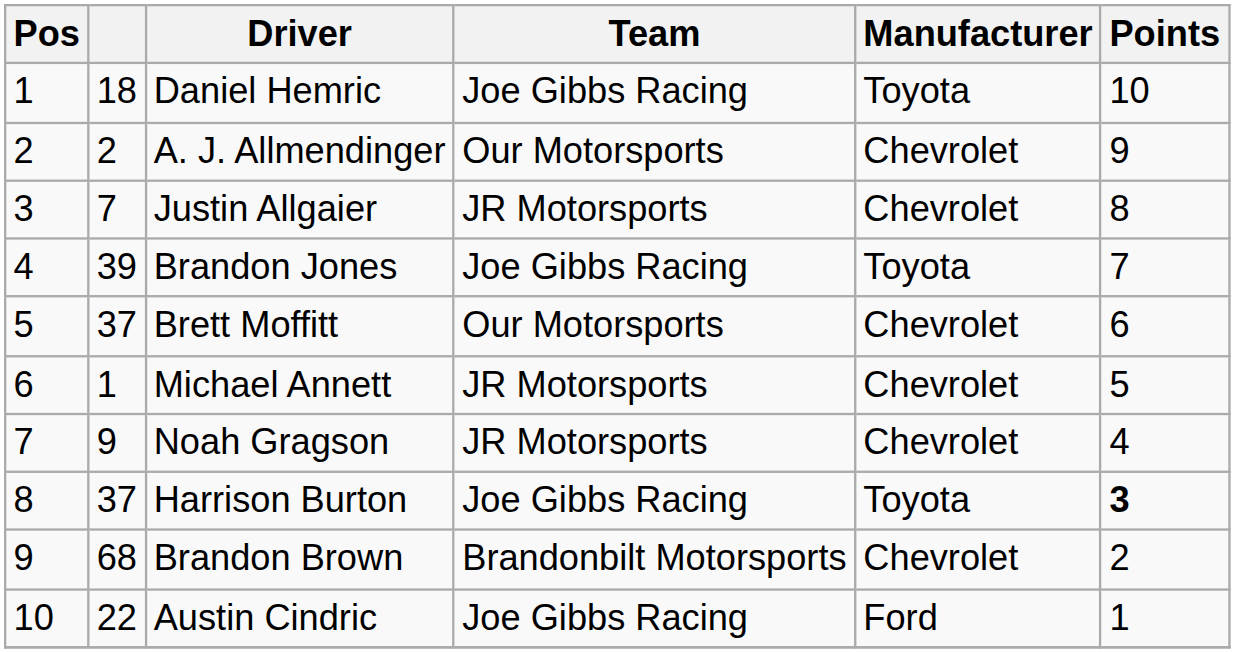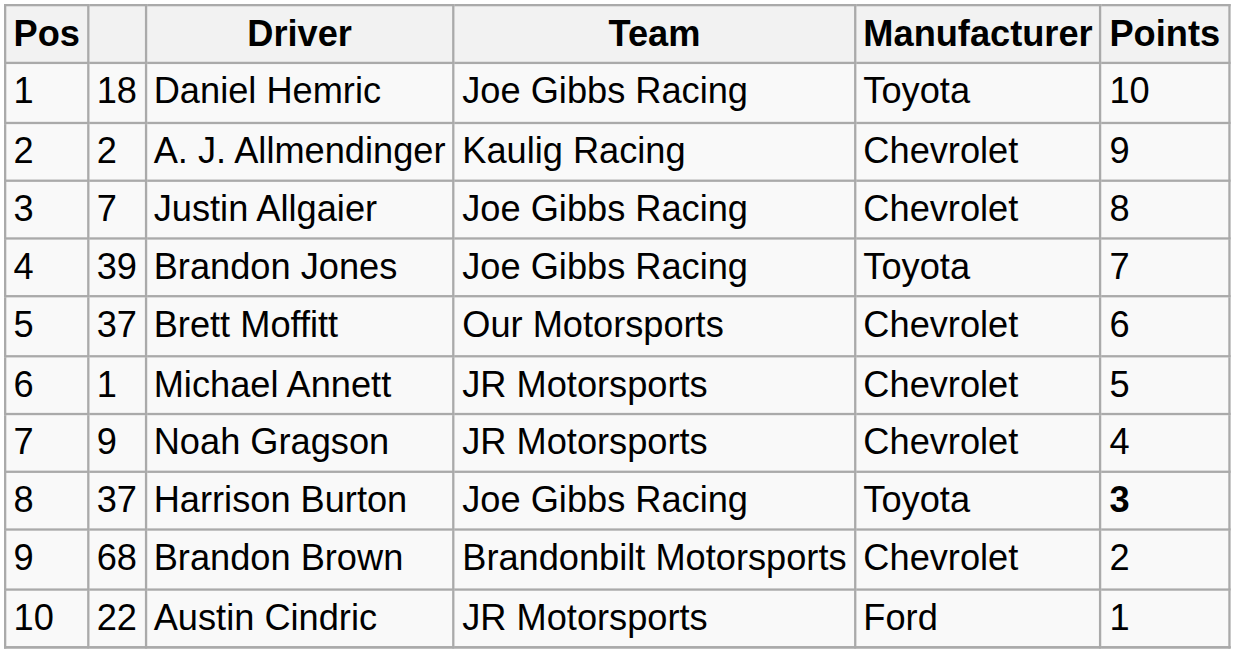 <table class="wikitable" style="font-size:98%">
 <tr>
 <th>Pos</th>
 <th></th>
 <th>Driver</th>
 <th>Team</th>
 <th>Manufacturer</th>
 <th>Points</th>
 </tr>
 <tr>
 <td>1</td>
 <td>18</td>
 <td>Daniel Hemric</td>
 <td>Joe Gibbs Racing</td>
 <td>Toyota</td>
 <td>10</td>
 </tr>
 <tr>
 <td>2</td>
 <td>2</td>
 <td>A. J. Allmendinger</td>
-<td>Our Motorsports</td>
+<td>Kaulig Racing</td>
 <td>Chevrolet</td>
 <td>9</td>
 </tr>
 <tr>
 <td>3</td>
 <td>7</td>
 <td>Justin Allgaier</td>
-<td>JR Motorsports</td>
+<td>Joe Gibbs Racing</td>
 <td>Chevrolet</td>
 <td>8</td>
 </tr>
 <tr>
 <td>4</td>
 <td>39</td>
 <td>Brandon Jones</td>
 <td>Joe Gibbs Racing</td>
 <td>Toyota</td>
 <td>7</td>
 </tr>
 <tr>
 <td>5</td>
 <td>37</td>
 <td>Brett Moffitt</td>
 <td>Our Motorsports</td>
 <td>Chevrolet</td>
 <td>6</td>
 </tr>
 <tr>
 <td>6</td>
 <td>1</td>
 <td>Michael Annett</td>
 <td>JR Motorsports</td>
 <td>Chevrolet</td>
 <td>5</td>
 </tr>
 <tr>
 <td>7</td>
 <td>9</td>
 <td>Noah Gragson</td>
 <td>JR Motorsports</td>
 <td>Chevrolet</td>
 <td>4</td>
 </tr>
 <tr>
 <td>8</td>
 <td>37</td>
 <td>Harrison Burton</td>
 <td>Joe Gibbs Racing</td>
 <td>Toyota</td>
 <td><strong>3</strong></td>
 </tr>
 <tr>
 <td>9</td>
 <td>68</td>
 <td>Brandon Brown</td>
 <td>Brandonbilt Motorsports</td>
 <td>Chevrolet</td>
 <td>2</td>
 </tr>
 <tr>
 <td>10</td>
 <td>22</td>
 <td>Austin Cindric</td>
-<td>Joe Gibbs Racing</td>
+<td>JR Motorsports</td>
 <td>Ford</td>
 <td>1</td>
 </tr>
 <tr>
 </tr>
 </table>
